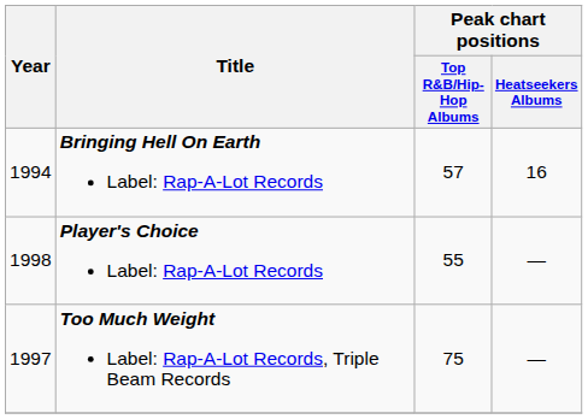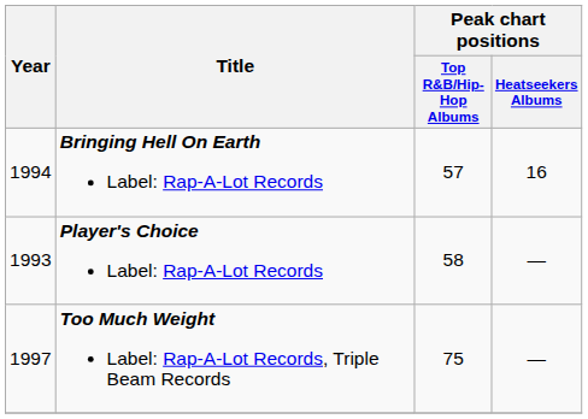 <table class="wikitable plainrowheaders">
 <tr>
 <th rowspan="2" style="width:33px;">Year</th>
 <th rowspan="2" style="width:300px;">Title</th>
 <th colspan="2">Peak chart positions</th>
 </tr>
 <tr>
 <th style="width:5em;font-size:75%;"><a href='#'>Top R&B/Hip-Hop Albums</a></th>
 <th style="width:5em;font-size:75%;"><a href='#'>Heatseekers Albums</a></th>
 </tr>
 <tr>
 <td style="text-align:center;">1994</td>
 <td><strong><em>Bringing Hell On Earth</em></strong><br><ul><li>Label: <a href='#'>Rap-A-Lot Records</a></li></ul></td>
 <td style="text-align:center;">57</td>
 <td style="text-align:center;">16</td>
 </tr>
 <tr>
-<td style="text-align:center;">1998</td>
+<td style="text-align:center;">1993</td>
 <td><strong><em>Player's Choice</em></strong><br><ul><li>Label: <a href='#'>Rap-A-Lot Records</a></li></ul></td>
-<td style="text-align:center;">55</td>
+<td style="text-align:center;">58</td>
 <td style="text-align:center;">—</td>
 </tr>
 <tr>
 <td style="text-align:center;">1997</td>
 <td><strong><em>Too Much Weight</em></strong><br><ul><li>Label: <a href='#'>Rap-A-Lot Records</a>, Triple Beam Records</li></ul></td>
 <td style="text-align:center;">75</td>
 <td style="text-align:center;">—</td>
 </tr>
 <tr>
 </tr>
 </table>
